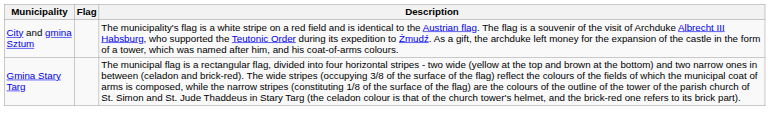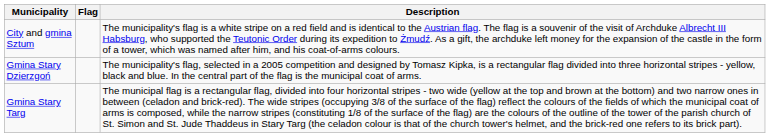 <table class="wikitable">
 <tr>
 <th>Municipality</th>
 <th>Flag</th>
 <th>Description</th>
 </tr>
 <tr>
 <td><a href='#'>City</a> and <a href='#'>gmina Sztum</a></td>
 <td></td>
 <td>The municipality's flag is a white stripe on a red field and is identical to the <a href='#'>Austrian flag</a>. The flag is a souvenir of the visit of Archduke <a href='#'>Albrecht III Habsburg</a>, who supported the <a href='#'>Teutonic Order</a> during its expedition to <a href='#'>Żmudź</a>. As a gift, the archduke left money for the expansion of the castle in the form of a tower, which was named after him, and his coat-of-arms colours.</td>
 </tr>
 <tr>
+<td><a href='#'>Gmina Stary Dzierzgoń</a></td>
+<td></td>
+<td>The municipality's flag, selected in a 2005 competition and designed by Tomasz Kipka, is a rectangular flag divided into three horizontal stripes - yellow, black and blue. In the central part of the flag is the municipal coat of arms.</td>
+</tr>
+<tr>
 <td><a href='#'>Gmina Stary Targ</a></td>
 <td></td>
 <td>The municipal flag is a rectangular flag, divided into four horizontal stripes - two wide (yellow at the top and brown at the bottom) and two narrow ones in between (celadon and brick-red). The wide stripes (occupying 3/8 of the surface of the flag) reflect the colours of the fields of which the municipal coat of arms is composed, while the narrow stripes (constituting 1/8 of the surface of the flag) are the colours of the outline of the tower of the parish church of St. Simon and St. Jude Thaddeus in Stary Targ (the celadon colour is that of the church tower's helmet, and the brick-red one refers to its brick part).</td>
 </tr>
 </table>
